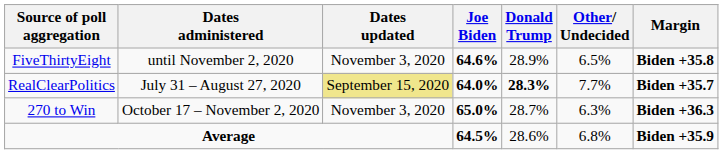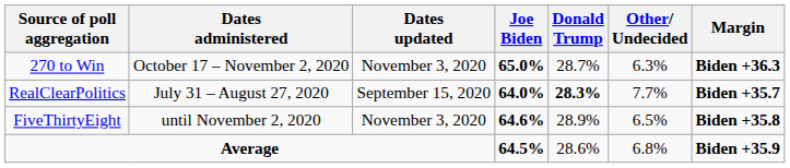 <table class="wikitable sortable" style="text-align:center;font-size:90%;line-height:17px">
 <tr>
 <th>Source of poll<br>aggregation</th>
 <th>Dates<br> administered</th>
 <th>Dates<br> updated</th>
 <th class="unsortable"><a href='#'>Joe<br>Biden</a><br></th>
 <th class="unsortable"><a href='#'>Donald<br>Trump</a><br></th>
 <th class="unsortable"><a href='#'>Other</a>/<br>Undecided<br></th>
 <th>Margin</th>
 </tr>
 <tr>
+<td><a href='#'>270 to Win</a></td>
+<td>October 17 – November 2, 2020</td>
+<td>November 3, 2020</td>
+<td><strong>65.0%</strong></td>
+<td>28.7%</td>
+<td>6.3%</td>
+<td><strong>Biden +36.3</strong></td>
+</tr>
+<tr>
+<td><a href='#'>RealClearPolitics</a></td>
+<td>July 31 – August 27, 2020</td>
+<td>September 15, 2020</td>
+<td><strong>64.0%</strong></td>
+<td><strong>28.3%</strong></td>
+<td>7.7%</td>
+<td><strong>Biden +35.7</strong></td>
+</tr>
+<tr>
 <td><a href='#'>FiveThirtyEight</a></td>
 <td>until November 2, 2020</td>
 <td>November 3, 2020</td>
 <td><strong>64.6%</strong></td>
 <td>28.9%</td>
 <td>6.5%</td>
 <td><strong>Biden +35.8</strong></td>
 </tr>
 <tr>
-<td><a href='#'>RealClearPolitics</a></td>
-<td>July 31 – August 27, 2020</td>
-<td style="background: khaki;">September 15, 2020</td>
-<td><strong>64.0%</strong></td>
-<td><strong>28.3%</strong></td>
-<td>7.7%</td>
-<td><strong>Biden +35.7</strong></td>
-</tr>
-<tr>
-<td><a href='#'>270 to Win</a></td>
-<td>October 17 – November 2, 2020</td>
-<td>November 3, 2020</td>
-<td><strong>65.0%</strong></td>
-<td>28.7%</td>
-<td>6.3%</td>
-<td><strong>Biden +36.3</strong></td>
-</tr>
-<tr>
 <td colspan="3"><strong>Average</strong></td>
 <td><strong>64.5%</strong></td>
 <td>28.6%</td>
 <td>6.8%</td>
 <td><strong>Biden +35.9</strong></td>
 </tr>
 </table>
